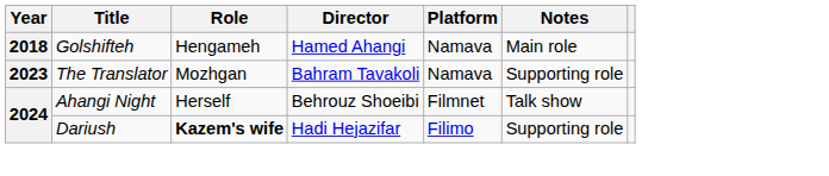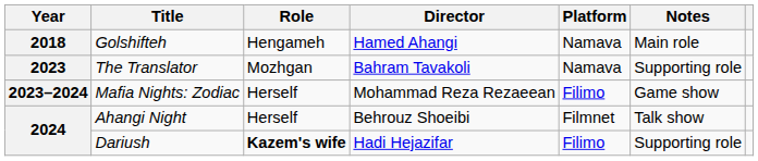 <table class="wikitable plainrowheaders sortable"  style=font-size:100%>
 <tr>
 <th scope="col">Year</th>
 <th scope="col">Title</th>
 <th scope="col">Role</th>
 <th scope="col">Director</th>
 <th scope="col">Platform</th>
 <th>Notes</th>
 <th scope="col" class="unsortable"></th>
 </tr>
 <tr>
 <th scope=row>2018</th>
 <td><em>Golshifteh</em></td>
 <td>Hengameh</td>
 <td><a href='#'>Hamed Ahangi</a></td>
 <td>Namava</td>
 <td>Main role</td>
 <td></td>
 </tr>
 <tr>
 <th scope=row>2023</th>
 <td><em>The Translator</em></td>
 <td>Mozhgan</td>
 <td><a href='#'>Bahram Tavakoli</a></td>
 <td>Namava</td>
 <td>Supporting role</td>
 <td></td>
 </tr>
 <tr>
+<th scope=row>2023–2024</th>
+<td><em>Mafia Nights: Zodiac</em></td>
+<td>Herself</td>
+<td>Mohammad Reza Rezaeean</td>
+<td><a href='#'>Filimo</a></td>
+<td>Game show</td>
+<td></td>
+</tr>
+<tr>
 <th rowspan="2" scope="row">2024</th>
 <td><em>Ahangi Night</em></td>
 <td>Herself</td>
 <td>Behrouz Shoeibi</td>
 <td>Filmnet</td>
 <td>Talk show</td>
 <td></td>
 </tr>
 <tr>
 <td><em>Dariush</em></td>
 <td><strong>Kazem's wife</strong></td>
 <td><a href='#'>Hadi Hejazifar</a></td>
 <td><a href='#'>Filimo</a></td>
 <td>Supporting role</td>
 <td></td>
 </tr>
 </table>
